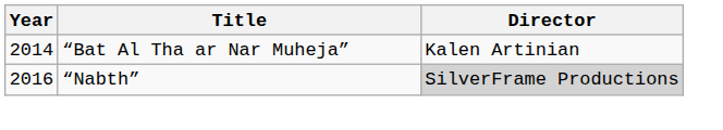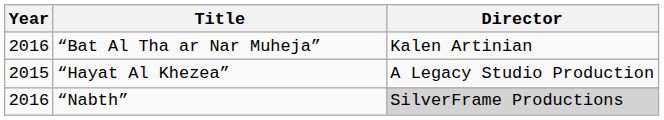 <table class="wikitable">
 <tr>
 <th>Year</th>
 <th style="width:250px;">Title</th>
 <th>Director</th>
 </tr>
 <tr>
-<td>2014</td>
+<td>2016</td>
 <td>“Bat Al Tha ar Nar Muheja”</td>
 <td>Kalen Artinian</td>
+</tr>
+<tr>
+<td>2015</td>
+<td>“Hayat Al Khezea”</td>
+<td>A Legacy Studio Production</td>
 </tr>
 <tr>
 <td>2016</td>
 <td>“Nabth”</td>
 <td style="background: lightgrey;">SilverFrame Productions</td>
 </tr>
 </table>
